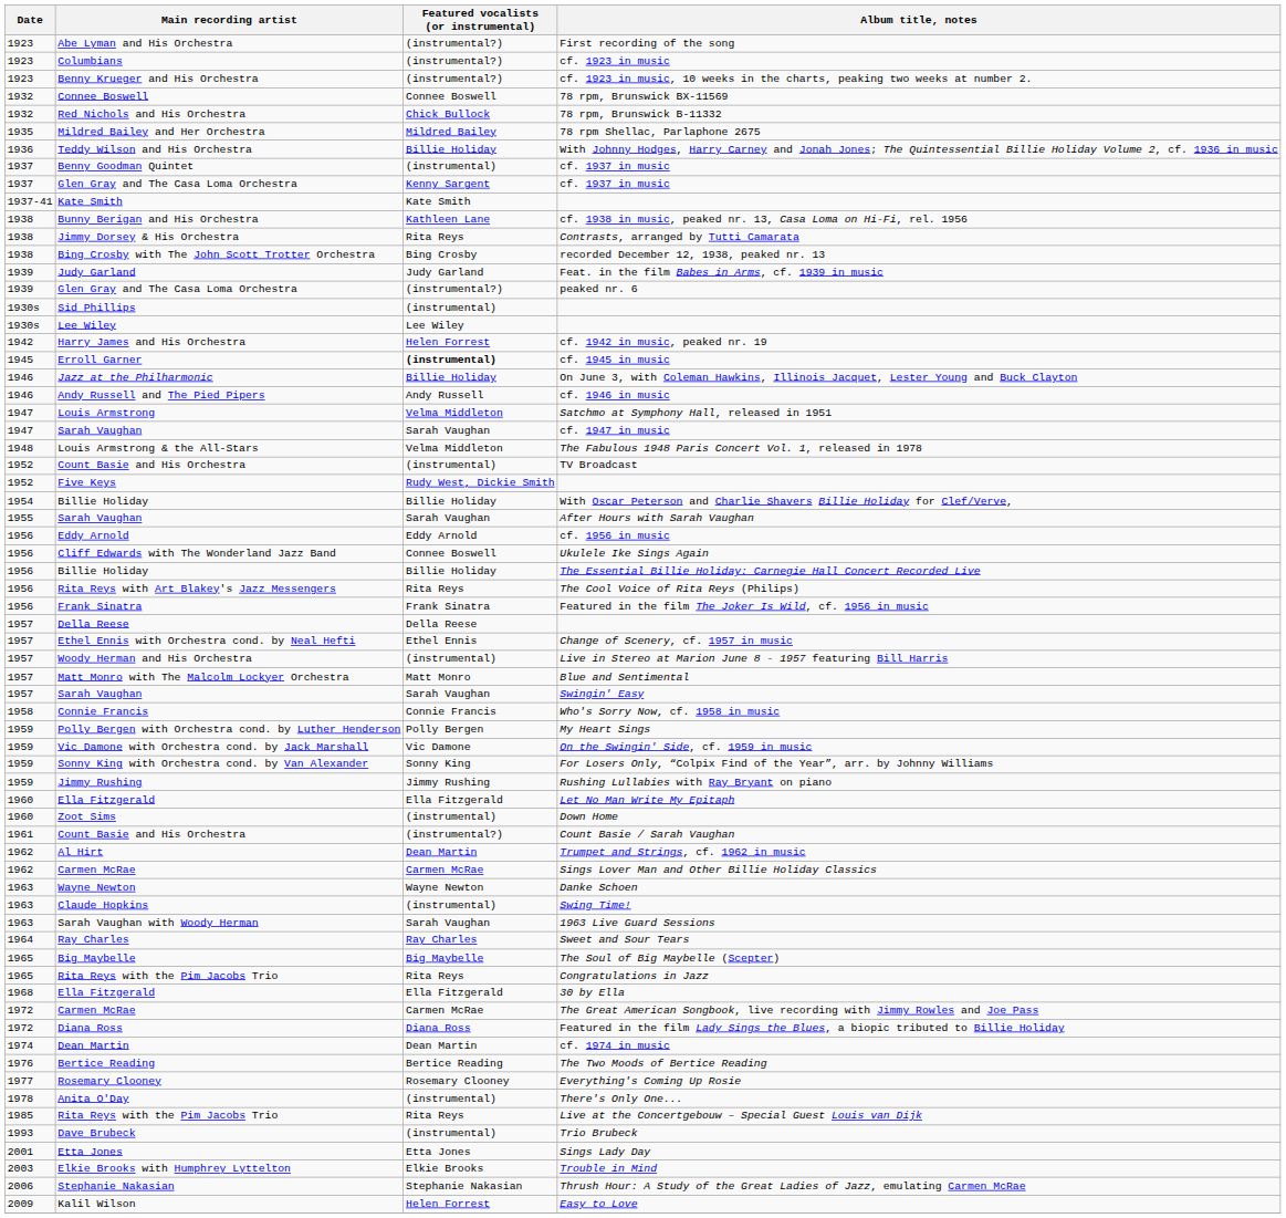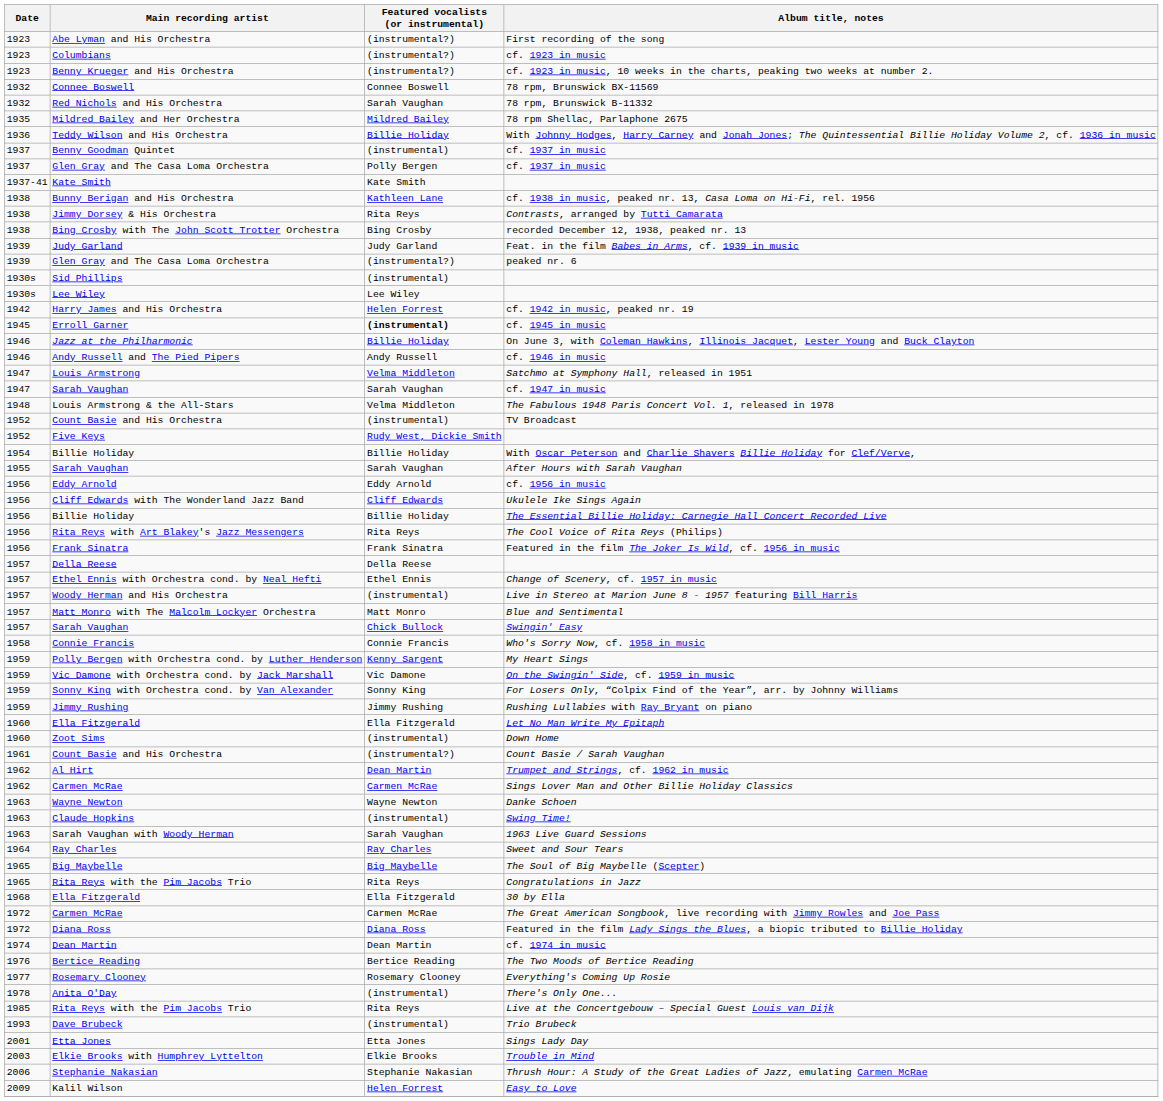 <table class="wikitable sortable" border="1">
 <tr>
 <th scope="col">Date</th>
 <th scope="col">Main recording artist</th>
 <th scope="col">Featured vocalists<br>(or instrumental)</th>
 <th scope="col" class="unsortable">Album title, notes</th>
 </tr>
 <tr>
 <td>1923</td>
 <td><a href='#'>Abe Lyman</a> and His Orchestra</td>
 <td>(instrumental?)</td>
 <td>First recording of the song</td>
 </tr>
 <tr>
 <td>1923</td>
 <td><a href='#'>Columbians</a></td>
 <td>(instrumental?)</td>
 <td>cf. <a href='#'>1923 in music</a></td>
 </tr>
 <tr>
 <td>1923</td>
 <td><a href='#'>Benny Krueger</a> and His Orchestra</td>
 <td>(instrumental?)</td>
 <td>cf. <a href='#'>1923 in music</a>, 10 weeks in the charts, peaking two weeks at number 2.</td>
 </tr>
 <tr>
 <td>1932</td>
 <td><a href='#'>Connee Boswell</a></td>
 <td>Connee Boswell</td>
 <td>78 rpm, Brunswick BX-11569</td>
 </tr>
 <tr>
 <td>1932</td>
 <td><a href='#'>Red Nichols</a> and His Orchestra</td>
-<td><a href='#'>Chick Bullock</a></td>
+<td>Sarah Vaughan</td>
 <td>78 rpm, Brunswick B-11332</td>
 </tr>
 <tr>
 <td>1935</td>
 <td><a href='#'>Mildred Bailey</a> and Her Orchestra</td>
 <td><a href='#'>Mildred Bailey</a></td>
 <td>78 rpm Shellac, Parlaphone 2675</td>
 </tr>
 <tr>
 <td>1936</td>
 <td><a href='#'>Teddy Wilson</a> and His Orchestra</td>
 <td><a href='#'>Billie Holiday</a></td>
 <td>With <a href='#'>Johnny Hodges</a>, <a href='#'>Harry Carney</a> and <a href='#'>Jonah Jones</a>; <em>The Quintessential Billie Holiday Volume 2</em>, cf. <a href='#'>1936 in music</a></td>
 </tr>
 <tr>
 <td>1937</td>
 <td><a href='#'>Benny Goodman</a> Quintet</td>
 <td>(instrumental)</td>
 <td>cf. <a href='#'>1937 in music</a></td>
 </tr>
 <tr>
 <td>1937</td>
 <td><a href='#'>Glen Gray</a> and The Casa Loma Orchestra</td>
-<td><a href='#'>Kenny Sargent</a></td>
+<td>Polly Bergen</td>
 <td>cf. <a href='#'>1937 in music</a></td>
 </tr>
 <tr>
 <td>1937-41</td>
 <td><a href='#'>Kate Smith</a></td>
 <td>Kate Smith</td>
 <td></td>
 </tr>
 <tr>
 <td>1938</td>
 <td><a href='#'>Bunny Berigan</a> and His Orchestra</td>
 <td><a href='#'>Kathleen Lane</a></td>
 <td>cf. <a href='#'>1938 in music</a>, peaked nr. 13, <em>Casa Loma on Hi-Fi</em>, rel. 1956</td>
 </tr>
 <tr>
 <td>1938</td>
 <td><a href='#'>Jimmy Dorsey</a> & His Orchestra</td>
 <td>Rita Reys</td>
 <td><em>Contrasts</em>, arranged by <a href='#'>Tutti Camarata</a></td>
 </tr>
 <tr>
 <td>1938</td>
 <td><a href='#'>Bing Crosby</a> with The <a href='#'>John Scott Trotter</a> Orchestra</td>
 <td>Bing Crosby</td>
 <td>recorded December 12, 1938,  peaked nr. 13</td>
 </tr>
 <tr>
 <td>1939</td>
 <td><a href='#'>Judy Garland</a></td>
 <td>Judy Garland</td>
 <td>Feat. in the film <em><a href='#'>Babes in Arms</a></em>, cf. <a href='#'>1939 in music</a></td>
 </tr>
 <tr>
 <td>1939</td>
 <td><a href='#'>Glen Gray</a> and The Casa Loma Orchestra</td>
 <td>(instrumental?)</td>
 <td>peaked nr. 6</td>
 </tr>
 <tr>
 <td>1930s</td>
 <td><a href='#'>Sid Phillips</a></td>
 <td>(instrumental)</td>
 <td></td>
 </tr>
 <tr>
 <td>1930s</td>
 <td><a href='#'>Lee Wiley</a></td>
 <td>Lee Wiley</td>
 <td></td>
 </tr>
 <tr>
 <td>1942</td>
 <td><a href='#'>Harry James</a> and His Orchestra</td>
 <td><a href='#'>Helen Forrest</a></td>
 <td>cf. <a href='#'>1942 in music</a>, peaked nr. 19</td>
 </tr>
 <tr>
 <td>1945</td>
 <td><a href='#'>Erroll Garner</a></td>
 <td><strong>(instrumental)</strong></td>
 <td>cf. <a href='#'>1945 in music</a></td>
 </tr>
 <tr>
 <td>1946</td>
 <td><em><a href='#'>Jazz at the Philharmonic</a></em></td>
 <td><a href='#'>Billie Holiday</a></td>
 <td>On June 3, with <a href='#'>Coleman Hawkins</a>, <a href='#'>Illinois Jacquet</a>, <a href='#'>Lester Young</a> and <a href='#'>Buck Clayton</a></td>
 </tr>
 <tr>
 <td>1946</td>
 <td><a href='#'>Andy Russell</a> and <a href='#'>The Pied Pipers</a></td>
 <td>Andy Russell</td>
 <td>cf. <a href='#'>1946 in music</a></td>
 </tr>
 <tr>
 <td>1947</td>
 <td><a href='#'>Louis Armstrong</a></td>
 <td><a href='#'>Velma Middleton</a></td>
 <td><em>Satchmo at Symphony Hall</em>, released in 1951</td>
 </tr>
 <tr>
 <td>1947</td>
 <td><a href='#'>Sarah Vaughan</a></td>
 <td>Sarah Vaughan</td>
 <td>cf. <a href='#'>1947 in music</a></td>
 </tr>
 <tr>
 <td>1948</td>
 <td>Louis Armstrong & the All-Stars</td>
 <td>Velma Middleton</td>
 <td><em>The Fabulous 1948 Paris Concert Vol. 1</em>, released in 1978</td>
 </tr>
 <tr>
 <td>1952</td>
 <td><a href='#'>Count Basie</a> and His Orchestra</td>
 <td>(instrumental)</td>
 <td>TV Broadcast</td>
 </tr>
 <tr>
 <td>1952</td>
 <td><a href='#'>Five Keys</a></td>
 <td><a href='#'>Rudy West, Dickie Smith</a></td>
 <td></td>
 </tr>
 <tr>
 <td>1954</td>
 <td>Billie Holiday</td>
 <td>Billie Holiday</td>
 <td>With <a href='#'>Oscar Peterson</a> and <a href='#'>Charlie Shavers</a> <em><a href='#'>Billie Holiday</a></em> for <a href='#'>Clef/Verve</a>,</td>
 </tr>
 <tr>
 <td>1955</td>
 <td><a href='#'>Sarah Vaughan</a></td>
 <td>Sarah Vaughan</td>
 <td><em>After Hours with Sarah Vaughan</em></td>
 </tr>
 <tr>
 <td>1956</td>
 <td><a href='#'>Eddy Arnold</a></td>
 <td>Eddy Arnold</td>
 <td>cf. <a href='#'>1956 in music</a></td>
 </tr>
 <tr>
 <td>1956</td>
 <td><a href='#'>Cliff Edwards</a> with The Wonderland Jazz Band</td>
-<td>Connee Boswell</td>
+<td><a href='#'>Cliff Edwards</a></td>
 <td><em>Ukulele Ike Sings Again</em></td>
 </tr>
 <tr>
 <td>1956</td>
 <td>Billie Holiday</td>
 <td>Billie Holiday</td>
 <td><em><a href='#'>The Essential Billie Holiday: Carnegie Hall Concert Recorded Live</a></em></td>
 </tr>
 <tr>
 <td>1956</td>
 <td><a href='#'>Rita Reys</a> with <a href='#'>Art Blakey</a>'s <a href='#'>Jazz Messengers</a></td>
 <td>Rita Reys</td>
 <td><em>The Cool Voice of Rita Reys</em> (Philips)</td>
 </tr>
 <tr>
 <td>1956</td>
 <td><a href='#'>Frank Sinatra</a></td>
 <td>Frank Sinatra</td>
 <td>Featured in the film <em><a href='#'>The Joker Is Wild</a></em>, cf. <a href='#'>1956 in music</a></td>
 </tr>
 <tr>
 <td>1957</td>
 <td><a href='#'>Della Reese</a></td>
 <td>Della Reese</td>
 <td></td>
 </tr>
 <tr>
 <td>1957</td>
 <td><a href='#'>Ethel Ennis</a> with Orchestra cond. by <a href='#'>Neal Hefti</a></td>
 <td>Ethel Ennis</td>
 <td><em>Change of Scenery</em>, cf. <a href='#'>1957 in music</a></td>
 </tr>
 <tr>
 <td>1957</td>
 <td><a href='#'>Woody Herman</a> and His Orchestra</td>
 <td>(instrumental)</td>
 <td><em>Live in Stereo at Marion June 8 - 1957 </em> featuring <a href='#'>Bill Harris</a></td>
 </tr>
 <tr>
 <td>1957</td>
 <td><a href='#'>Matt Monro</a> with The <a href='#'>Malcolm Lockyer</a> Orchestra</td>
 <td>Matt Monro</td>
 <td><em>Blue and Sentimental</em></td>
 </tr>
 <tr>
 <td>1957</td>
 <td><a href='#'>Sarah Vaughan</a></td>
-<td>Sarah Vaughan</td>
+<td><a href='#'>Chick Bullock</a></td>
 <td><em><a href='#'>Swingin' Easy</a></em></td>
 </tr>
 <tr>
 <td>1958</td>
 <td><a href='#'>Connie Francis</a></td>
 <td>Connie Francis</td>
 <td><em>Who's Sorry Now</em>, cf. <a href='#'>1958 in music</a></td>
 </tr>
 <tr>
 <td>1959</td>
 <td><a href='#'>Polly Bergen</a> with Orchestra cond. by <a href='#'>Luther Henderson</a></td>
-<td>Polly Bergen</td>
+<td><a href='#'>Kenny Sargent</a></td>
 <td><em>My Heart Sings</em></td>
 </tr>
 <tr>
 <td>1959</td>
 <td><a href='#'>Vic Damone</a> with Orchestra cond. by <a href='#'>Jack Marshall</a></td>
 <td>Vic Damone</td>
 <td><em><a href='#'>On the Swingin' Side</a></em>, cf. <a href='#'>1959 in music</a></td>
 </tr>
 <tr>
 <td>1959</td>
 <td><a href='#'>Sonny King</a> with Orchestra cond. by <a href='#'>Van Alexander</a></td>
 <td>Sonny King</td>
 <td><em>For Losers Only</em>, “Colpix Find of the Year”, arr. by Johnny Williams</td>
 </tr>
 <tr>
 <td>1959</td>
 <td><a href='#'>Jimmy Rushing</a></td>
 <td>Jimmy Rushing</td>
 <td><em>Rushing Lullabies</em> with <a href='#'>Ray Bryant</a> on piano</td>
 </tr>
 <tr>
 <td>1960</td>
 <td><a href='#'>Ella Fitzgerald</a></td>
 <td>Ella Fitzgerald</td>
 <td><em><a href='#'>Let No Man Write My Epitaph</a></em></td>
 </tr>
 <tr>
 <td>1960</td>
 <td><a href='#'>Zoot Sims</a></td>
 <td>(instrumental)</td>
 <td><em>Down Home</em></td>
 </tr>
 <tr>
 <td>1961</td>
 <td><a href='#'>Count Basie</a> and His Orchestra</td>
 <td>(instrumental?)</td>
 <td><em>Count Basie / Sarah Vaughan</em></td>
 </tr>
 <tr>
 <td>1962</td>
 <td><a href='#'>Al Hirt</a></td>
 <td><a href='#'>Dean Martin</a></td>
 <td><em><a href='#'>Trumpet and Strings</a></em>, cf. <a href='#'>1962 in music</a></td>
 </tr>
 <tr>
 <td>1962</td>
 <td><a href='#'>Carmen McRae</a></td>
 <td><a href='#'>Carmen McRae</a></td>
 <td><em>Sings Lover Man and Other Billie Holiday Classics</em></td>
 </tr>
 <tr>
 <td>1963</td>
 <td><a href='#'>Wayne Newton</a></td>
 <td>Wayne Newton</td>
 <td><em>Danke Schoen</em></td>
 </tr>
 <tr>
 <td>1963</td>
 <td><a href='#'>Claude Hopkins</a></td>
 <td>(instrumental)</td>
 <td><em><a href='#'>Swing Time!</a></em></td>
 </tr>
 <tr>
 <td>1963</td>
 <td>Sarah Vaughan with <a href='#'>Woody Herman</a></td>
 <td>Sarah Vaughan</td>
 <td><em>1963 Live Guard Sessions</em></td>
 </tr>
 <tr>
 <td>1964</td>
 <td><a href='#'>Ray Charles</a></td>
 <td><a href='#'>Ray Charles</a></td>
 <td><em>Sweet and Sour Tears</em></td>
 </tr>
 <tr>
 <td>1965</td>
 <td><a href='#'>Big Maybelle</a></td>
 <td><a href='#'>Big Maybelle</a></td>
 <td><em>The Soul of Big Maybelle</em> (<a href='#'>Scepter</a>)</td>
 </tr>
 <tr>
 <td>1965</td>
 <td><a href='#'>Rita Reys</a> with the <a href='#'>Pim Jacobs</a> Trio</td>
 <td>Rita Reys</td>
 <td><em>Congratulations in Jazz</em></td>
 </tr>
 <tr>
 <td>1968</td>
 <td><a href='#'>Ella Fitzgerald</a></td>
 <td>Ella Fitzgerald</td>
 <td><em>30 by Ella</em></td>
 </tr>
 <tr>
 <td>1972</td>
 <td><a href='#'>Carmen McRae</a></td>
 <td>Carmen McRae</td>
 <td><em>The Great American Songbook</em>, live recording with <a href='#'>Jimmy Rowles</a> and <a href='#'>Joe Pass</a></td>
 </tr>
 <tr>
 <td>1972</td>
 <td><a href='#'>Diana Ross</a></td>
 <td><a href='#'>Diana Ross</a></td>
 <td>Featured in the film <em><a href='#'>Lady Sings the Blues</a></em>, a biopic tributed to <a href='#'>Billie Holiday</a></td>
 </tr>
 <tr>
 <td>1974</td>
 <td><a href='#'>Dean Martin</a></td>
 <td>Dean Martin</td>
 <td>cf. <a href='#'>1974 in music</a></td>
 </tr>
 <tr>
 <td>1976</td>
 <td><a href='#'>Bertice Reading</a></td>
 <td>Bertice Reading</td>
 <td><em>The Two Moods of Bertice Reading</em></td>
 </tr>
 <tr>
 <td>1977</td>
 <td><a href='#'>Rosemary Clooney</a></td>
 <td>Rosemary Clooney</td>
 <td><em>Everything's Coming Up Rosie</em></td>
 </tr>
 <tr>
 <td>1978</td>
 <td><a href='#'>Anita O'Day</a></td>
 <td>(instrumental)</td>
 <td><em>There's Only One...</em></td>
 </tr>
 <tr>
 <td>1985</td>
 <td><a href='#'>Rita Reys</a> with the <a href='#'>Pim Jacobs</a> Trio</td>
 <td>Rita Reys</td>
 <td><em>Live at the Concertgebouw – Special Guest <a href='#'>Louis van Dijk</a></em></td>
 </tr>
 <tr>
 <td>1993</td>
 <td><a href='#'>Dave Brubeck</a></td>
 <td>(instrumental)</td>
 <td><em>Trio Brubeck</em></td>
 </tr>
 <tr>
 <td>2001</td>
 <td><a href='#'>Etta Jones</a></td>
 <td>Etta Jones</td>
 <td><em>Sings Lady Day</em></td>
 </tr>
 <tr>
 <td>2003</td>
 <td><a href='#'>Elkie Brooks</a> with <a href='#'>Humphrey Lyttelton</a></td>
 <td>Elkie Brooks</td>
 <td><em><a href='#'>Trouble in Mind</a></em></td>
 </tr>
 <tr>
 <td>2006</td>
 <td><a href='#'>Stephanie Nakasian</a></td>
 <td>Stephanie Nakasian</td>
 <td><em>Thrush Hour: A Study of the Great Ladies of Jazz</em>, emulating <a href='#'>Carmen McRae</a></td>
 </tr>
 <tr>
 <td>2009</td>
 <td>Kalil Wilson</td>
 <td><a href='#'>Helen Forrest</a></td>
 <td><em><a href='#'>Easy to Love</a></em></td>
 </tr>
 <tr>
 </tr>
 </table>
